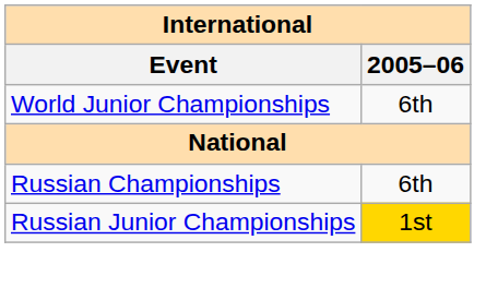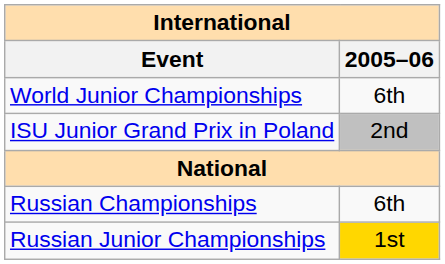 <table class="wikitable" style="text-align:center">
 <tr>
 <th style="background-color: #ffdead; " colspan=2 align=center><strong>International</strong></th>
 </tr>
 <tr>
 <th>Event</th>
 <th>2005–06</th>
 </tr>
 <tr>
 <td align=left><a href='#'>World Junior Championships</a></td>
 <td>6th</td>
 </tr>
 <tr>
+<td align=left><a href='#'>ISU Junior Grand Prix in Poland</a></td>
+<td bgcolor=silver>2nd</td>
+</tr>
+<tr>
 <th style="background-color: #ffdead; " colspan=2 align=center><strong>National</strong></th>
 </tr>
 <tr>
 <td align=left><a href='#'>Russian Championships</a></td>
 <td>6th</td>
 </tr>
 <tr>
 <td align=left><a href='#'>Russian Junior Championships</a></td>
 <td bgcolor=gold>1st</td>
 </tr>
 </table>
